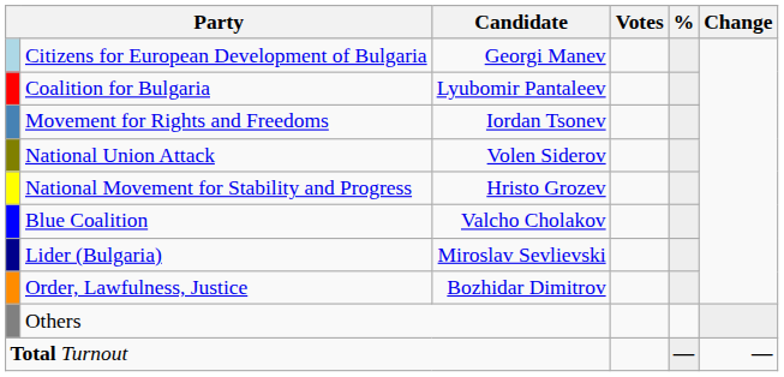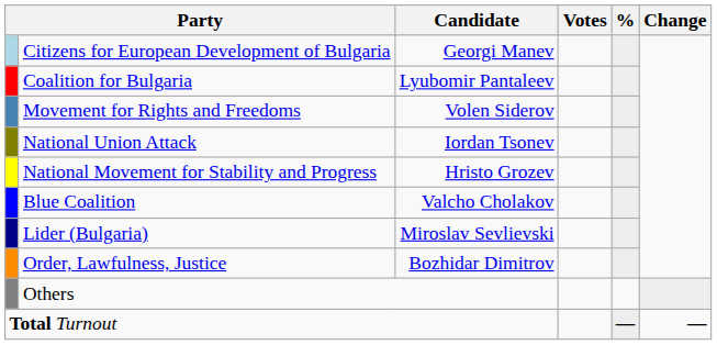 <table class="wikitable" border="1">
 <tr style="background-color:#C9C9C9">
 <th align=left colspan=2 valign=top>Party</th>
 <th align-right>Candidate</th>
 <th align-right>Votes</th>
 <th align=right>%</th>
 <th align=right>Change</th>
 </tr>
 <tr>
 <td bgcolor="lightblue"> </td>
 <td align=left><a href='#'>Citizens for European Development of Bulgaria</a></td>
 <td align=right><a href='#'>Georgi Manev</a></td>
 <td align=right></td>
 <td align=right style="background-color:#EEEEEE"></td>
 </tr>
 <tr>
 <td bgcolor="red"> </td>
 <td align=left><a href='#'>Coalition for Bulgaria</a></td>
 <td align=right><a href='#'>Lyubomir Pantaleev</a></td>
 <td align=right></td>
 <td align=right style="background-color:#EEEEEE"></td>
 </tr>
 <tr>
 <td bgcolor="#4682B4"> </td>
 <td align=left><a href='#'>Movement for Rights and Freedoms</a></td>
-<td align=right><a href='#'>Iordan Tsonev</a></td>
+<td align=right><a href='#'>Volen Siderov</a></td>
 <td align=right></td>
 <td align=right style="background-color:#EEEEEE"></td>
 </tr>
 <tr>
 <td bgcolor="#808000"> </td>
 <td align=left><a href='#'>National Union Attack</a></td>
-<td align=right><a href='#'>Volen Siderov</a></td>
+<td align=right><a href='#'>Iordan Tsonev</a></td>
 <td align=right></td>
 <td align=right style="background-color:#EEEEEE"></td>
 </tr>
 <tr>
 <td bgcolor="yellow"> </td>
 <td align=left><a href='#'>National Movement for Stability and Progress</a></td>
 <td align=right><a href='#'>Hristo Grozev</a></td>
 <td align=right></td>
 <td align=right style="background-color:#EEEEEE"></td>
 </tr>
 <tr>
 <td bgcolor="blue"> </td>
 <td align=left><a href='#'>Blue Coalition</a></td>
 <td align=right><a href='#'>Valcho Cholakov</a></td>
 <td align=right></td>
 <td align=right style="background-color:#EEEEEE"></td>
 </tr>
 <tr>
 <td bgcolor="darkblue"> </td>
 <td align=left><a href='#'>Lider (Bulgaria)</a></td>
 <td align=right><a href='#'>Miroslav Sevlievski</a></td>
 <td align=right></td>
 <td align=right style="background-color:#EEEEEE"></td>
 </tr>
 <tr>
 <td bgcolor="darkorange"> </td>
 <td align=left><a href='#'>Order, Lawfulness, Justice</a></td>
 <td align=right><a href='#'>Bozhidar Dimitrov</a></td>
 <td align=right></td>
 <td align=right style="background-color:#EEEEEE"></td>
 </tr>
 <tr>
 <td bgcolor="grey"> </td>
 <td align=left colspan=2>Others</td>
 <td align=right></td>
 <td align=right></td>
 <td align=right style="background-color:#EEEEEE"></td>
 </tr>
 <tr>
 <td align=left colspan=3><strong>Total</strong>      <em> Turnout</em></td>
 <td align=right></td>
 <td align=right style="background-color:#EEEEEE"><strong>—</strong></td>
 <td align=right><strong>—</strong></td>
 </tr>
 </table>
